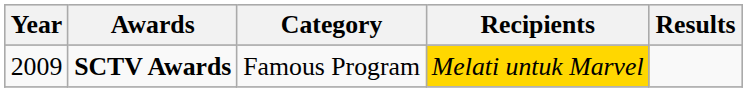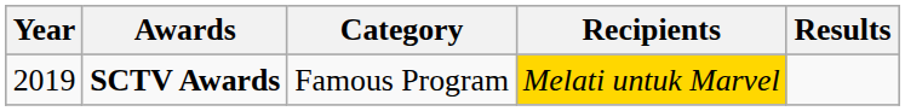 <table class="wikitable">
 <tr>
 <th>Year</th>
 <th>Awards</th>
 <th>Category</th>
 <th>Recipients</th>
 <th>Results</th>
 </tr>
 <tr>
-<td>2009</td>
+<td>2019</td>
 <td><strong>SCTV Awards</strong></td>
 <td>Famous Program</td>
 <td style="background: gold;"><em>Melati untuk Marvel</em></td>
 <td></td>
 </tr>
 </table>
